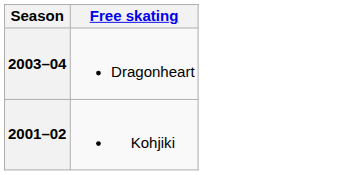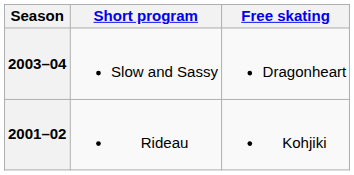 <table class=wikitable style=text-align:center>
 <tr>
 <th>Season</th>
+<th><a href='#'>Short program</a></th>
 <th><a href='#'>Free skating</a></th>
 </tr>
 <tr>
 <th>2003–04 <br> </th>
+<td><br><ul><li>Slow and Sassy <br></li></ul></td>
 <td><br><ul><li>Dragonheart <br></li></ul></td>
 </tr>
 <tr>
 <th>2001–02 <br> </th>
+<td><br><ul><li>Rideau <br></li></ul></td>
 <td><br><ul><li>Kohjiki <br></li></ul></td>
 </tr>
 </table>
